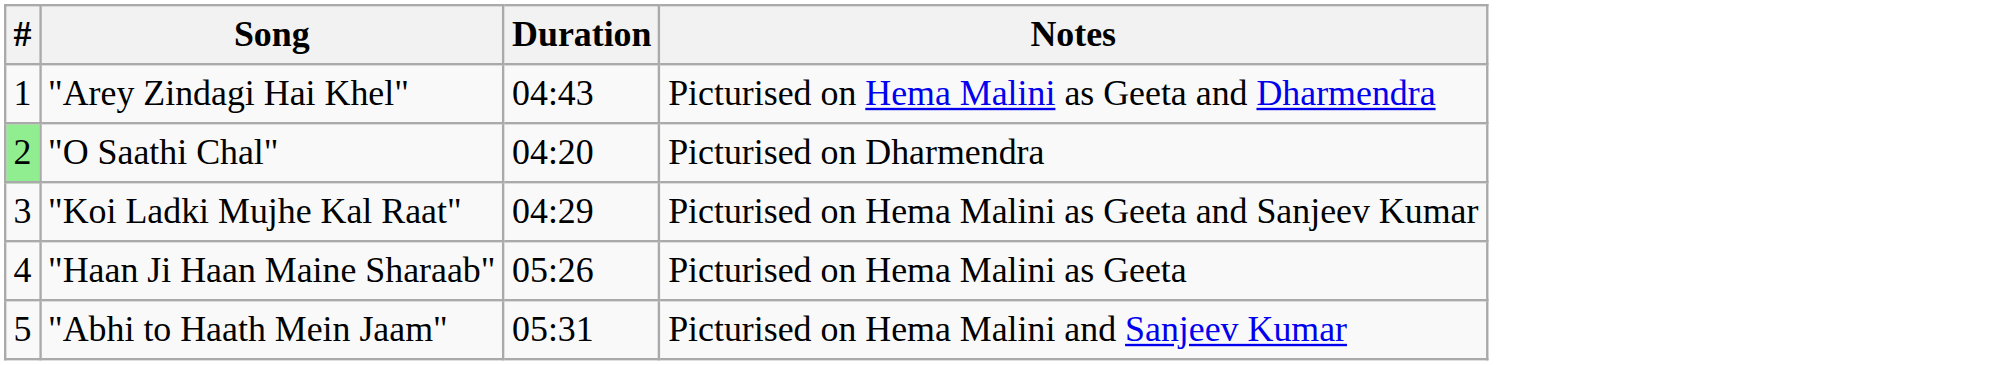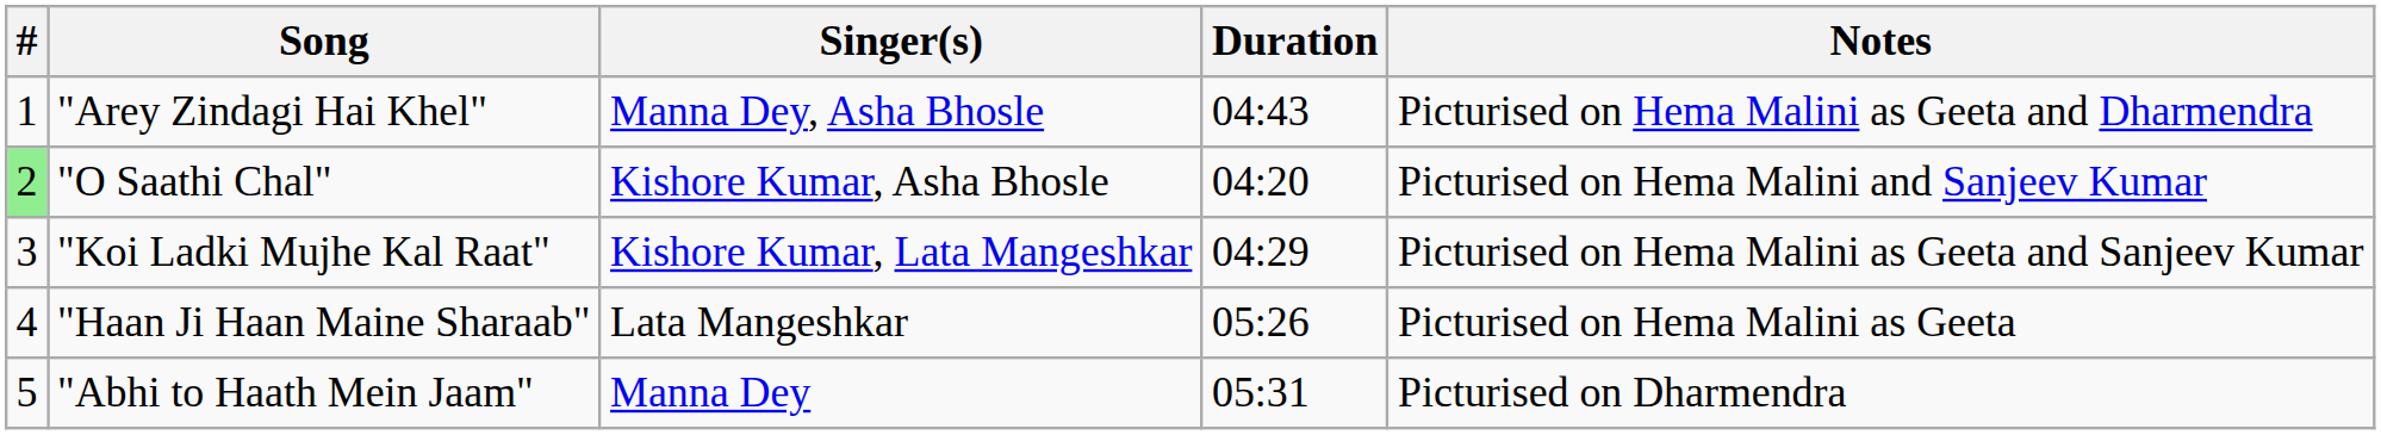 <table class="wikitable" style="font-size:95%;">
 <tr>
 <th>#</th>
 <th>Song</th>
+<th>Singer(s)</th>
 <th>Duration</th>
 <th>Notes</th>
 </tr>
 <tr>
 <td>1</td>
 <td>"Arey Zindagi Hai Khel"</td>
+<td><a href='#'>Manna Dey</a>, <a href='#'>Asha Bhosle</a></td>
 <td>04:43</td>
 <td>Picturised on <a href='#'>Hema Malini</a> as Geeta and <a href='#'>Dharmendra</a></td>
 </tr>
 <tr>
 <td style="background: lightgreen;">2</td>
 <td>"O Saathi Chal"</td>
+<td><a href='#'>Kishore Kumar</a>, Asha Bhosle</td>
 <td>04:20</td>
-<td>Picturised on Dharmendra</td>
+<td>Picturised on Hema Malini and <a href='#'>Sanjeev Kumar</a></td>
 </tr>
 <tr>
 <td>3</td>
 <td>"Koi Ladki Mujhe Kal Raat"</td>
+<td><a href='#'>Kishore Kumar</a>, <a href='#'>Lata Mangeshkar</a></td>
 <td>04:29</td>
 <td>Picturised on Hema Malini as Geeta and Sanjeev Kumar</td>
 </tr>
 <tr>
 <td>4</td>
 <td>"Haan Ji Haan Maine Sharaab"</td>
+<td>Lata Mangeshkar</td>
 <td>05:26</td>
 <td>Picturised on Hema Malini as Geeta</td>
 </tr>
 <tr>
 <td>5</td>
 <td>"Abhi to Haath Mein Jaam"</td>
+<td><a href='#'>Manna Dey</a></td>
 <td>05:31</td>
-<td>Picturised on Hema Malini and <a href='#'>Sanjeev Kumar</a></td>
+<td>Picturised on Dharmendra</td>
 </tr>
 </table>
